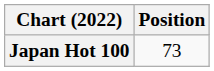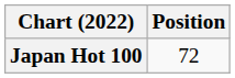 <table class="wikitable plainrowheaders" style="text-align:center">
 <tr>
 <th>Chart (2022)</th>
 <th>Position</th>
 </tr>
 <tr>
 <th scope="row">Japan Hot 100</th>
-<td>73</td>
+<td>72</td>
 </tr>
 </table>
